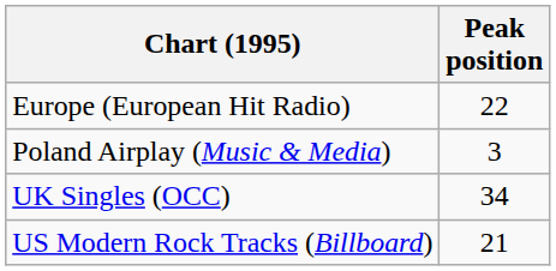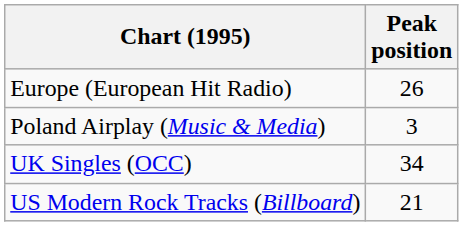 <table class="wikitable">
 <tr>
 <th align="left">Chart (1995)</th>
 <th align="left">Peak<br>position</th>
 </tr>
 <tr>
 <td align="left">Europe (European Hit Radio)</td>
-<td align="center">22</td>
+<td align="center">26</td>
 </tr>
 <tr>
 <td align="left">Poland Airplay (<em><a href='#'>Music & Media</a></em>)</td>
 <td align="center">3</td>
 </tr>
 <tr>
 <td align="left"><a href='#'>UK Singles</a> (<a href='#'>OCC</a>)</td>
 <td align="center">34</td>
 </tr>
 <tr>
 <td align="left"><a href='#'>US Modern Rock Tracks</a> (<em><a href='#'>Billboard</a></em>)</td>
 <td align="center">21</td>
 </tr>
 </table>
